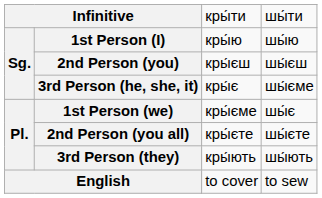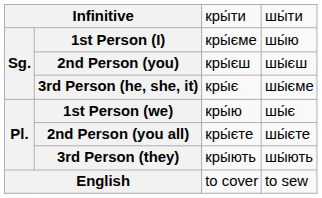 <table class=wikitable>
 <tr>
 <th colspan="2">Infinitive</th>
 <td>кры́ти</td>
 <td>шы́ти</td>
 </tr>
 <tr>
 <th rowspan="3">Sg.</th>
 <th>1st Person (I)</th>
-<td>кры́ю</td>
+<td>кры́єме</td>
 <td>шы́ю</td>
 </tr>
 <tr>
 <th>2nd Person (you)</th>
 <td>кры́єш</td>
 <td>шы́єш</td>
 </tr>
 <tr>
 <th>3rd Person (he, she, it)</th>
 <td>кры́є</td>
 <td>шы́єме</td>
 </tr>
 <tr>
 <th rowspan="3">Pl.</th>
 <th>1st Person (we)</th>
-<td>кры́єме</td>
+<td>кры́ю</td>
 <td>шы́є</td>
 </tr>
 <tr>
 <th>2nd Person (you all)</th>
 <td>кры́єте</td>
 <td>шы́єте</td>
 </tr>
 <tr>
 <th>3rd Person (they)</th>
 <td>кры́ють</td>
 <td>шы́ють</td>
 </tr>
 <tr>
 <th colspan="2">English</th>
 <td>to cover</td>
 <td>to sew</td>
 </tr>
 </table>
